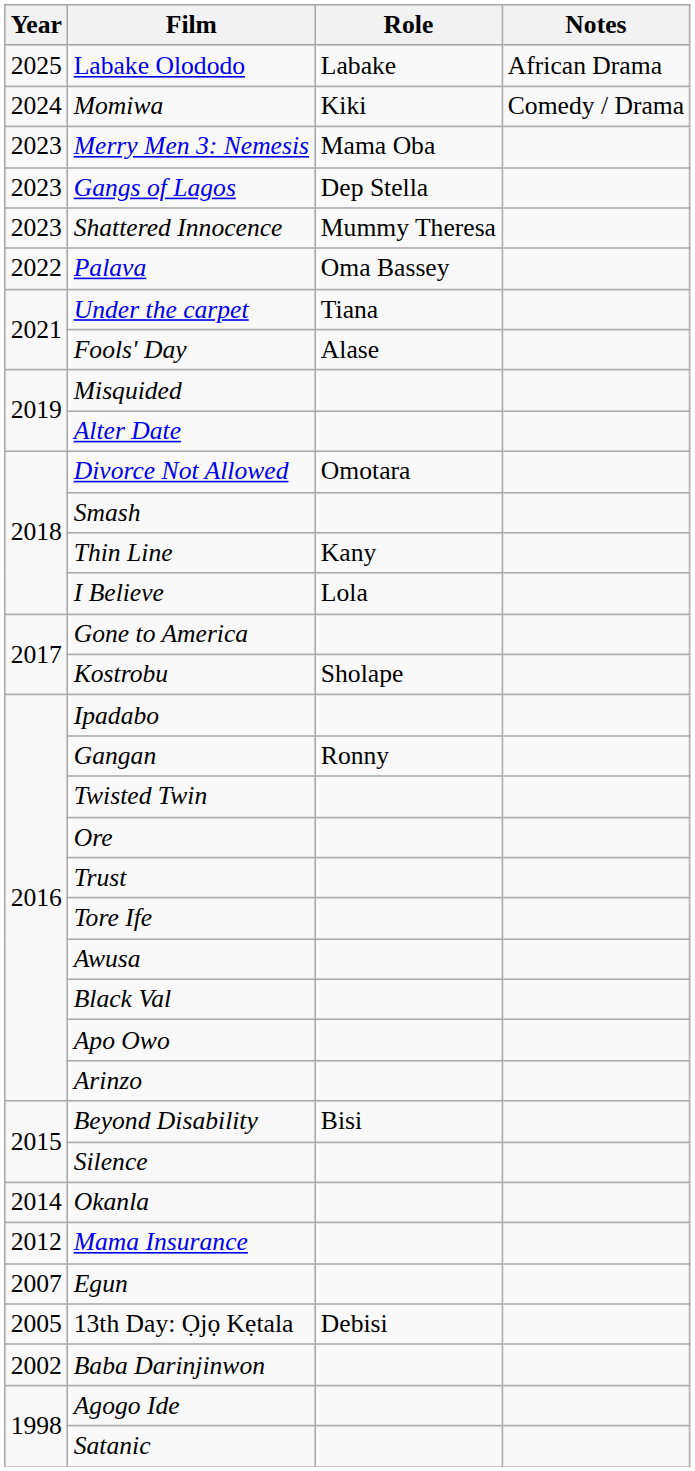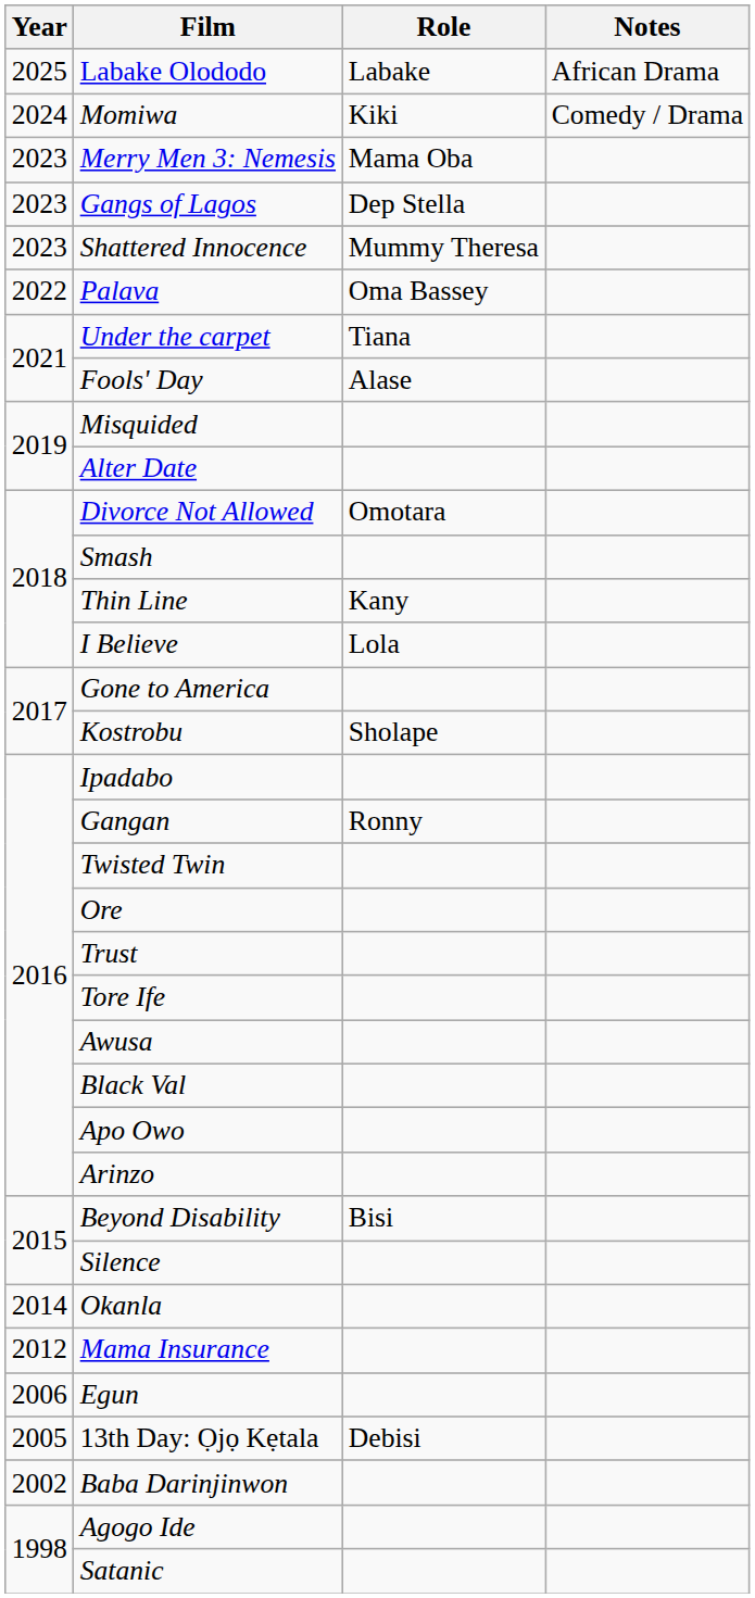 <table class="wikitable">
 <tr>
 <th>Year</th>
 <th>Film</th>
 <th>Role</th>
 <th>Notes</th>
 </tr>
 <tr>
 <td>2025</td>
 <td><a href='#'>Labake Olododo</a></td>
 <td>Labake</td>
 <td>African Drama</td>
 </tr>
 <tr>
 <td>2024</td>
 <td><em>Momiwa</em></td>
 <td>Kiki</td>
 <td>Comedy / Drama</td>
 </tr>
 <tr>
 <td>2023</td>
 <td><em><a href='#'>Merry Men 3: Nemesis</a></em></td>
 <td>Mama Oba</td>
 <td></td>
 </tr>
 <tr>
 <td>2023</td>
 <td><em><a href='#'>Gangs of Lagos</a></em></td>
 <td>Dep Stella</td>
 <td></td>
 </tr>
 <tr>
 <td>2023</td>
 <td><em>Shattered Innocence</em></td>
 <td>Mummy Theresa</td>
 <td></td>
 </tr>
 <tr>
 <td>2022</td>
 <td><em><a href='#'>Palava</a></em></td>
 <td>Oma Bassey</td>
 <td></td>
 </tr>
 <tr>
 <td rowspan="2">2021</td>
 <td><em><a href='#'>Under the carpet</a></em></td>
 <td>Tiana</td>
 <td></td>
 </tr>
 <tr>
 <td><em>Fools' Day</em></td>
 <td>Alase</td>
 <td></td>
 </tr>
 <tr>
 <td rowspan="2">2019</td>
 <td><em>Misquided</em></td>
 <td></td>
 <td></td>
 </tr>
 <tr>
 <td><em><a href='#'>Alter Date</a></em></td>
 <td></td>
 <td></td>
 </tr>
 <tr>
 <td rowspan="4">2018</td>
 <td><em><a href='#'>Divorce Not Allowed</a></em></td>
 <td>Omotara</td>
 <td></td>
 </tr>
 <tr>
 <td><em>Smash</em></td>
 <td></td>
 <td></td>
 </tr>
 <tr>
 <td><em>Thin Line</em></td>
 <td>Kany</td>
 <td></td>
 </tr>
 <tr>
 <td><em>I Believe</em></td>
 <td>Lola</td>
 <td></td>
 </tr>
 <tr>
 <td rowspan="2">2017</td>
 <td><em>Gone to America</em></td>
 <td></td>
 <td></td>
 </tr>
 <tr>
 <td><em>Kostrobu</em></td>
 <td>Sholape</td>
 <td></td>
 </tr>
 <tr>
 <td rowspan="10">2016</td>
 <td><em>Ipadabo</em></td>
 <td></td>
 <td></td>
 </tr>
 <tr>
 <td><em>Gangan</em></td>
 <td>Ronny</td>
 <td></td>
 </tr>
 <tr>
 <td><em>Twisted Twin</em></td>
 <td></td>
 <td></td>
 </tr>
 <tr>
 <td><em>Ore</em></td>
 <td></td>
 <td></td>
 </tr>
 <tr>
 <td><em>Trust</em></td>
 <td></td>
 <td></td>
 </tr>
 <tr>
 <td><em>Tore Ife</em></td>
 <td></td>
 <td></td>
 </tr>
 <tr>
 <td><em>Awusa</em></td>
 <td></td>
 <td></td>
 </tr>
 <tr>
 <td><em>Black Val</em></td>
 <td></td>
 <td></td>
 </tr>
 <tr>
 <td><em>Apo Owo</em></td>
 <td></td>
 <td></td>
 </tr>
 <tr>
 <td><em>Arinzo</em></td>
 <td></td>
 <td></td>
 </tr>
 <tr>
 <td rowspan="2">2015</td>
 <td><em>Beyond Disability</em></td>
 <td>Bisi</td>
 <td></td>
 </tr>
 <tr>
 <td><em>Silence</em></td>
 <td></td>
 <td></td>
 </tr>
 <tr>
 <td>2014</td>
 <td><em>Okanla</em></td>
 <td></td>
 <td></td>
 </tr>
 <tr>
 <td>2012</td>
 <td><em><a href='#'>Mama Insurance</a></em></td>
 <td></td>
 <td></td>
 </tr>
 <tr>
-<td>2007</td>
+<td>2006</td>
 <td><em>Egun</em></td>
 <td></td>
 <td></td>
 </tr>
 <tr>
 <td>2005</td>
 <td>13th Day: Ọjọ Kẹtala</td>
 <td>Debisi</td>
 <td></td>
 </tr>
 <tr>
 <td>2002</td>
 <td><em>Baba Darinjinwon</em></td>
 <td></td>
 <td></td>
 </tr>
 <tr>
 <td rowspan="2">1998</td>
 <td><em>Agogo Ide</em></td>
 <td></td>
 <td></td>
 </tr>
 <tr>
 <td><em>Satanic</em></td>
 <td></td>
 <td></td>
 </tr>
 </table>
